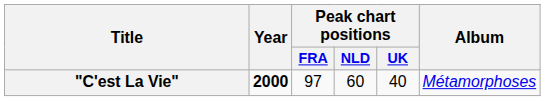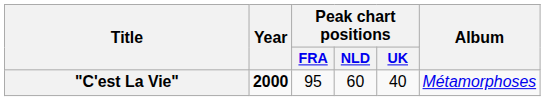 <table class="wikitable plainrowheaders" style="text-align:center;">
 <tr>
 <th scope="col" rowspan="2" style="width:15em;">Title</th>
 <th scope="col" rowspan="2">Year</th>
 <th scope="col" colspan="3">Peak chart positions</th>
 <th scope="col" rowspan="2">Album</th>
 </tr>
 <tr>
 <th scope="col" style="width:2.5em;font-size:90%;"><a href='#'>FRA</a><br></th>
 <th scope="col" style="width:2.5em;font-size:90%;"><a href='#'>NLD</a><br></th>
 <th scope="col" style="width:2.5em;font-size:90%;"><a href='#'>UK</a><br></th>
 </tr>
 <tr>
 <th scope="row">"C'est La Vie"<br></th>
 <td><strong>2000</strong></td>
-<td>97</td>
+<td>95</td>
 <td>60</td>
 <td>40</td>
 <td><em><a href='#'>Métamorphoses</a></em></td>
 </tr>
 </table>
